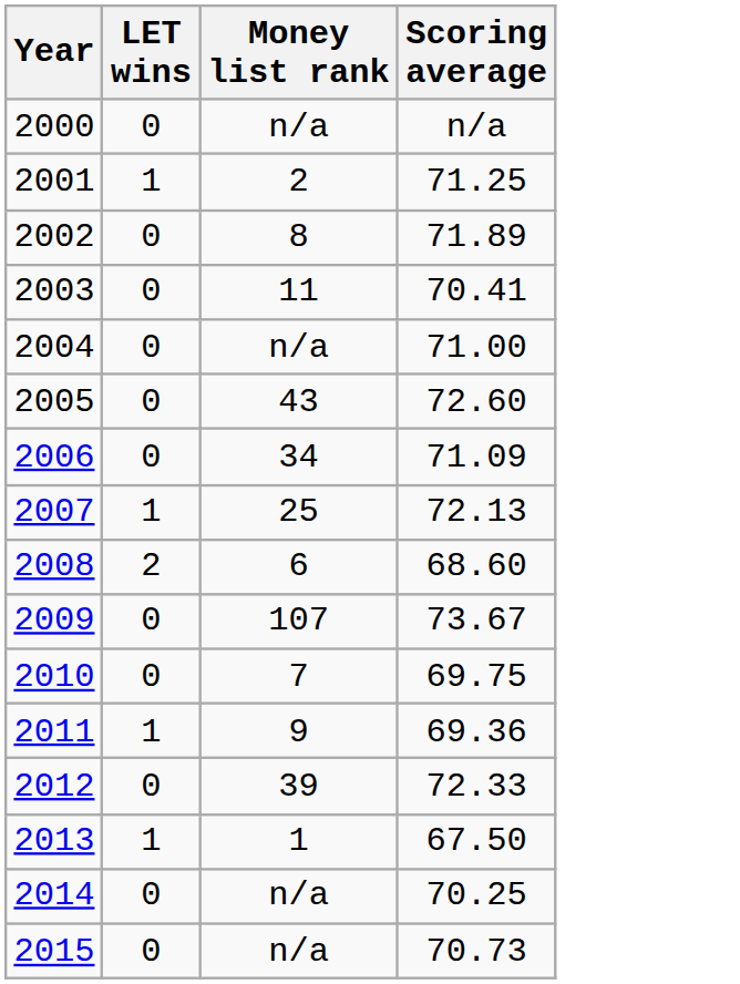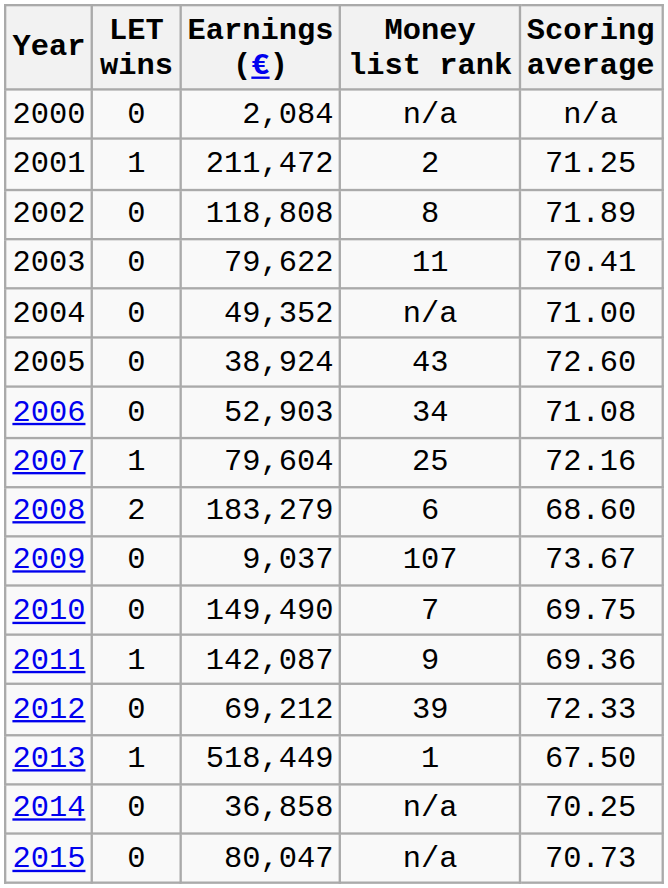 <table class="wikitable" style="text-align:center">
 <tr>
 <th>Year</th>
 <th>LET<br>wins</th>
+<th>Earnings<br>(<a href='#'>€</a>)</th>
 <th>Money<br>list rank</th>
 <th>Scoring<br>average</th>
 </tr>
 <tr>
 <td>2000</td>
 <td>0</td>
+<td align="right">2,084</td>
 <td>n/a</td>
 <td>n/a</td>
 </tr>
 <tr>
 <td>2001</td>
 <td>1</td>
+<td align="right">211,472</td>
 <td>2</td>
 <td>71.25</td>
 </tr>
 <tr>
 <td>2002</td>
 <td>0</td>
+<td align="right">118,808</td>
 <td>8</td>
 <td>71.89</td>
 </tr>
 <tr>
 <td>2003</td>
 <td>0</td>
+<td align="right">79,622</td>
 <td>11</td>
 <td>70.41</td>
 </tr>
 <tr>
 <td>2004</td>
 <td>0</td>
+<td align="right">49,352</td>
 <td>n/a</td>
 <td>71.00</td>
 </tr>
 <tr>
 <td>2005</td>
 <td>0</td>
+<td align="right">38,924</td>
 <td>43</td>
 <td>72.60</td>
 </tr>
 <tr>
 <td><a href='#'>2006</a></td>
 <td>0</td>
+<td align="right">52,903</td>
 <td>34</td>
-<td>71.09</td>
+<td>71.08</td>
 </tr>
 <tr>
 <td><a href='#'>2007</a></td>
 <td>1</td>
+<td align="right">79,604</td>
 <td>25</td>
-<td>72.13</td>
+<td>72.16</td>
 </tr>
 <tr>
 <td><a href='#'>2008</a></td>
 <td>2</td>
+<td align="right">183,279</td>
 <td>6</td>
 <td>68.60</td>
 </tr>
 <tr>
 <td><a href='#'>2009</a></td>
 <td>0</td>
+<td align="right">9,037</td>
 <td>107</td>
 <td>73.67</td>
 </tr>
 <tr>
 <td><a href='#'>2010</a></td>
 <td>0</td>
+<td align="right">149,490</td>
 <td>7</td>
 <td>69.75</td>
 </tr>
 <tr>
 <td><a href='#'>2011</a></td>
 <td>1</td>
+<td align="right">142,087</td>
 <td>9</td>
 <td>69.36</td>
 </tr>
 <tr>
 <td><a href='#'>2012</a></td>
 <td>0</td>
+<td align="right">69,212</td>
 <td>39</td>
 <td>72.33</td>
 </tr>
 <tr>
 <td><a href='#'>2013</a></td>
 <td>1</td>
+<td align="right">518,449</td>
 <td>1</td>
 <td>67.50</td>
 </tr>
 <tr>
 <td><a href='#'>2014</a></td>
 <td>0</td>
+<td align="right">36,858</td>
 <td>n/a</td>
 <td>70.25</td>
 </tr>
 <tr>
 <td><a href='#'>2015</a></td>
 <td>0</td>
+<td align="right">80,047</td>
 <td>n/a</td>
 <td>70.73</td>
 </tr>
 </table>
